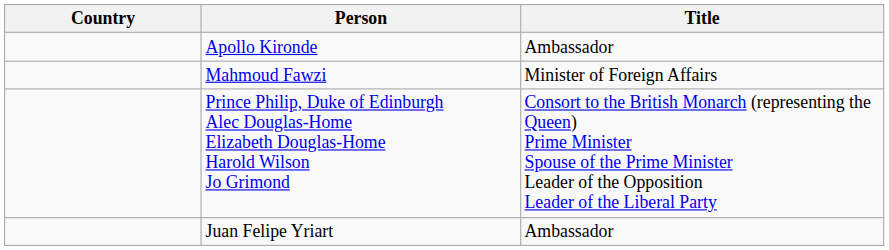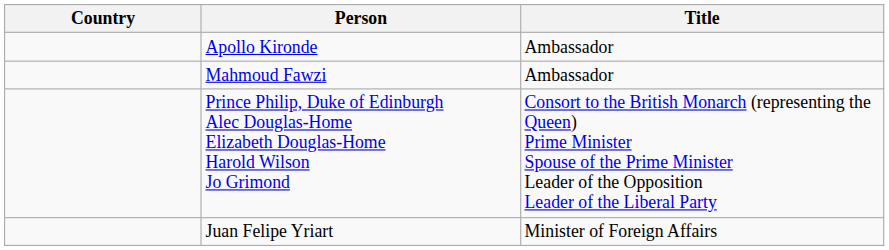 <table class="wikitable">
 <tr style="vertical-align: top;">
 <th width="170">Country</th>
 <th width="280">Person</th>
 <th width="320">Title</th>
 </tr>
 <tr style="vertical-align: top;">
 <td></td>
 <td><a href='#'>Apollo Kironde</a></td>
 <td>Ambassador</td>
 </tr>
 <tr style="vertical-align: top;">
 <td></td>
 <td><a href='#'>Mahmoud Fawzi</a></td>
-<td>Minister of Foreign Affairs</td>
+<td>Ambassador</td>
 </tr>
 <tr style="vertical-align: top;">
 <td></td>
 <td><a href='#'>Prince Philip, Duke of Edinburgh</a><br><a href='#'>Alec Douglas-Home</a><br><a href='#'>Elizabeth Douglas-Home</a><br><a href='#'>Harold Wilson</a><br><a href='#'>Jo Grimond</a></td>
 <td><a href='#'>Consort to the British Monarch</a> (representing the <a href='#'>Queen</a>)<br><a href='#'>Prime Minister</a><br><a href='#'>Spouse of the Prime Minister</a><br>Leader of the Opposition<br><a href='#'>Leader of the Liberal Party</a></td>
 </tr>
 <tr style="vertical-align: top;">
 <td></td>
 <td>Juan Felipe Yriart</td>
-<td>Ambassador</td>
+<td>Minister of Foreign Affairs</td>
 </tr>
 </table>
